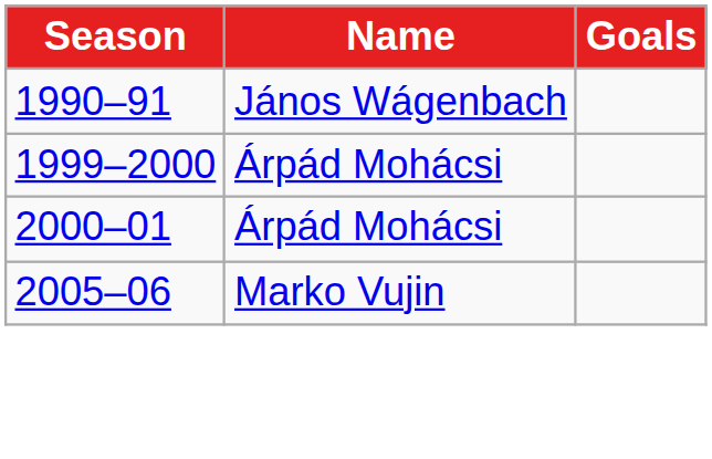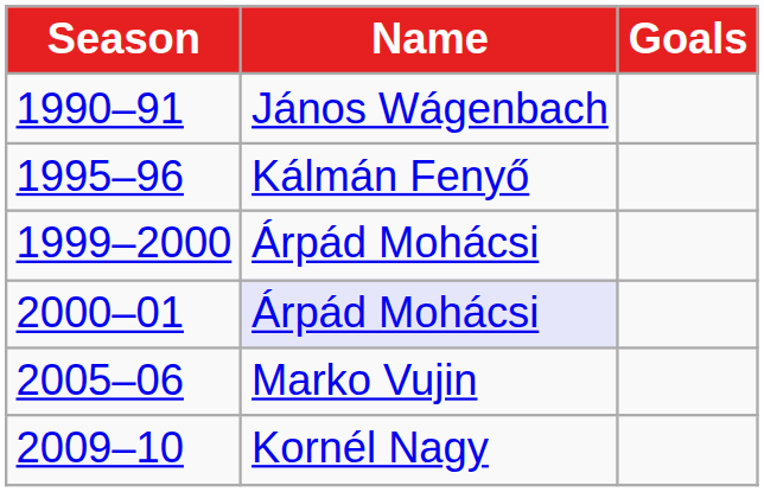 <table class="wikitable">
 <tr>
 <th style="color:#FFFFFF; background:#E62020">Season</th>
 <th style="color:#FFFFFF; background:#E62020">Name</th>
 <th style="color:#FFFFFF; background:#E62020">Goals</th>
 </tr>
 <tr>
 <td><a href='#'>1990–91</a></td>
 <td> <a href='#'>János Wágenbach</a></td>
 <td></td>
 </tr>
 <tr>
+<td><a href='#'>1995–96</a></td>
+<td> <a href='#'>Kálmán Fenyő</a></td>
+<td></td>
+</tr>
+<tr>
 <td><a href='#'>1999–2000</a></td>
 <td> <a href='#'>Árpád Mohácsi</a></td>
 <td></td>
 </tr>
 <tr>
 <td><a href='#'>2000–01</a></td>
-<td> <a href='#'>Árpád Mohácsi</a></td>
+<td style="background: lavender;"> <a href='#'>Árpád Mohácsi</a></td>
 <td></td>
 </tr>
 <tr>
 <td><a href='#'>2005–06</a></td>
 <td> <a href='#'>Marko Vujin</a></td>
 <td></td>
 </tr>
+<tr>
+<td><a href='#'>2009–10</a></td>
+<td> <a href='#'>Kornél Nagy</a></td>
+<td></td>
+</tr>
 </table>
